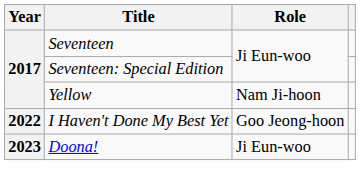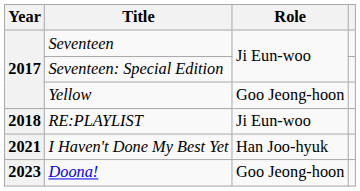 <table class="wikitable sortable plainrowheaders">
 <tr>
 <th scope="col">Year</th>
 <th scope="col">Title</th>
 <th scope="col">Role</th>
 <th scope="col" class="unsortable"></th>
 </tr>
 <tr>
 <th scope="row" rowspan="3">2017</th>
 <td><em>Seventeen</em></td>
 <td rowspan="2">Ji Eun-woo</td>
 <td style="text-align: center;"></td>
 </tr>
 <tr>
 <td><em>Seventeen: Special Edition</em></td>
 <td></td>
 </tr>
 <tr>
 <td><em>Yellow</em></td>
-<td>Nam Ji-hoon</td>
+<td>Goo Jeong-hoon</td>
 <td style="text-align: center;"></td>
 </tr>
 <tr>
-<th scope="row">2022</th>
+<th scope="row">2018</th>
+<td><em>RE:PLAYLIST</em></td>
+<td>Ji Eun-woo</td>
+<td style="text-align: center;"></td>
+</tr>
+<tr>
+<th scope="row">2021</th>
 <td><em>I Haven't Done My Best Yet</em></td>
-<td>Goo Jeong-hoon</td>
+<td>Han Joo-hyuk</td>
 <td style="text-align: center;"></td>
 </tr>
 <tr>
 <th scope="row">2023</th>
 <td><em><a href='#'>Doona!</a></em></td>
-<td>Ji Eun-woo</td>
+<td>Goo Jeong-hoon</td>
 <td style="text-align: center;"></td>
 </tr>
 </table>
